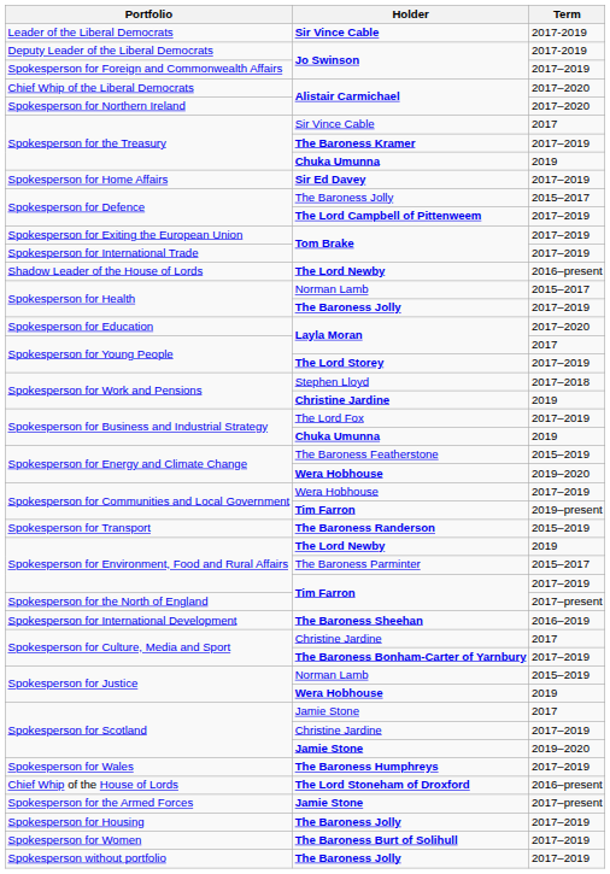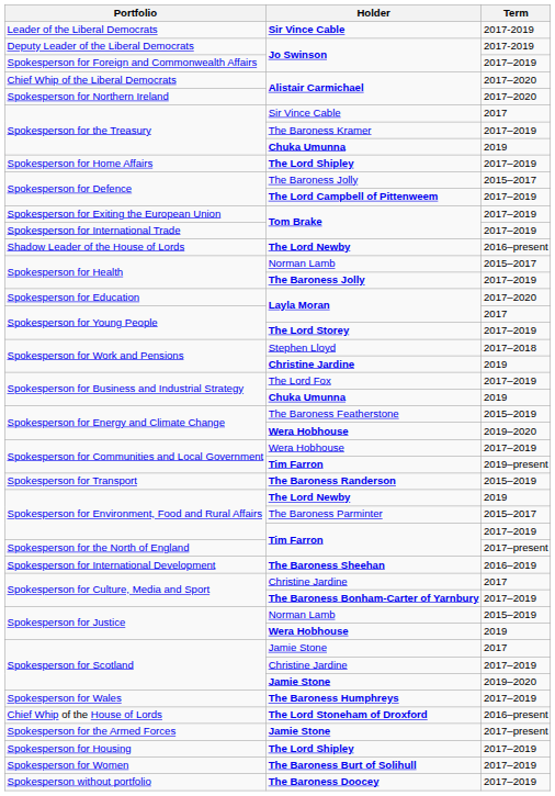 <table class="wikitable">
 <tr>
 <th>Portfolio</th>
 <th>Holder</th>
 <th>Term</th>
 </tr>
 <tr>
 <td><a href='#'>Leader of the Liberal Democrats</a></td>
 <td> <strong><a href='#'>Sir Vince Cable</a></strong> </td>
 <td>2017-2019</td>
 </tr>
 <tr>
 <td><a href='#'>Deputy Leader of the Liberal Democrats</a></td>
 <td rowspan="2"><strong><a href='#'>Jo Swinson</a></strong> </td>
 <td>2017-2019</td>
 </tr>
 <tr>
 <td><a href='#'>Spokesperson for Foreign and Commonwealth Affairs</a></td>
 <td>2017–2019</td>
 </tr>
 <tr>
 <td><a href='#'>Chief Whip of the Liberal Democrats</a></td>
 <td rowspan="2"> <strong><a href='#'>Alistair Carmichael</a></strong> </td>
 <td>2017–2020</td>
 </tr>
 <tr>
 <td><a href='#'>Spokesperson for Northern Ireland</a></td>
 <td>2017–2020</td>
 </tr>
 <tr>
 <td rowspan="3"><a href='#'>Spokesperson for the Treasury</a></td>
 <td> <a href='#'>Sir Vince Cable</a> </td>
 <td>2017</td>
 </tr>
 <tr>
-<td><strong> <a href='#'>The Baroness Kramer</a> </strong></td>
+<td> <a href='#'>The Baroness Kramer</a> </td>
 <td>2017–2019</td>
 </tr>
 <tr>
 <td><strong><a href='#'>Chuka Umunna</a></strong> </td>
 <td>2019</td>
 </tr>
 <tr>
 <td><a href='#'>Spokesperson for Home Affairs</a></td>
-<td> <strong><a href='#'>Sir Ed Davey</a></strong> </td>
+<td> <strong><a href='#'>The Lord Shipley</a></strong></td>
 <td>2017–2019</td>
 </tr>
 <tr>
 <td rowspan="2"><a href='#'>Spokesperson for Defence</a></td>
 <td> <a href='#'>The Baroness Jolly</a></td>
 <td>2015–2017</td>
 </tr>
 <tr>
 <td> <strong><a href='#'>The Lord Campbell of Pittenweem</a></strong> </td>
 <td>2017–2019</td>
 </tr>
 <tr>
 <td><a href='#'>Spokesperson for Exiting the European Union</a></td>
 <td rowspan="2"> <strong><a href='#'>Tom Brake</a></strong> </td>
 <td>2017–2019</td>
 </tr>
 <tr>
 <td><a href='#'>Spokesperson for International Trade</a></td>
 <td>2017–2019</td>
 </tr>
 <tr>
 <td><a href='#'>Shadow Leader of the House of Lords</a></td>
 <td> <strong><a href='#'>The Lord Newby</a></strong> </td>
 <td>2016–present</td>
 </tr>
 <tr>
 <td rowspan="2"><a href='#'>Spokesperson for Health</a></td>
 <td> <a href='#'>Norman Lamb</a> </td>
 <td>2015–2017</td>
 </tr>
 <tr>
 <td> <strong><a href='#'>The Baroness Jolly</a></strong></td>
 <td>2017–2019</td>
 </tr>
 <tr>
 <td><a href='#'>Spokesperson for Education</a></td>
 <td rowspan="2"><strong><a href='#'>Layla Moran</a></strong> </td>
 <td>2017–2020</td>
 </tr>
 <tr>
 <td rowspan="2"><a href='#'>Spokesperson for Young People</a></td>
 <td>2017</td>
 </tr>
 <tr>
 <td> <strong><a href='#'>The Lord Storey</a></strong> </td>
 <td>2017–2019</td>
 </tr>
 <tr>
 <td rowspan="2"><a href='#'>Spokesperson for Work and Pensions</a></td>
 <td><a href='#'>Stephen Lloyd</a> </td>
 <td>2017–2018</td>
 </tr>
 <tr>
 <td><strong><a href='#'>Christine Jardine</a></strong> </td>
 <td>2019</td>
 </tr>
 <tr>
 <td rowspan="2"><a href='#'>Spokesperson for Business and Industrial Strategy</a></td>
 <td> <a href='#'>The Lord Fox</a></td>
 <td>2017–2019</td>
 </tr>
 <tr>
 <td><strong><a href='#'>Chuka Umunna</a></strong> </td>
 <td>2019</td>
 </tr>
 <tr>
 <td rowspan="2"><a href='#'>Spokesperson for Energy and Climate Change</a></td>
 <td> <a href='#'>The Baroness Featherstone</a> </td>
 <td>2015–2019</td>
 </tr>
 <tr>
 <td><strong><a href='#'>Wera Hobhouse</a></strong> </td>
 <td>2019–2020</td>
 </tr>
 <tr>
 <td rowspan=2><a href='#'>Spokesperson for Communities and Local Government</a></td>
 <td><a href='#'>Wera Hobhouse</a> </td>
 <td>2017–2019</td>
 </tr>
 <tr>
 <td><strong><a href='#'>Tim Farron</a></strong> </td>
 <td>2019–present</td>
 </tr>
 <tr>
 <td><a href='#'>Spokesperson for Transport</a></td>
 <td> <strong><a href='#'>The Baroness Randerson</a></strong></td>
 <td>2015–2019</td>
 </tr>
 <tr>
 <td rowspan="3"><a href='#'>Spokesperson for Environment, Food and Rural Affairs</a></td>
 <td> <strong><a href='#'>The Lord Newby</a></strong> </td>
 <td>2019</td>
 </tr>
 <tr>
 <td> <a href='#'>The Baroness Parminter</a></td>
 <td>2015–2017</td>
 </tr>
 <tr>
 <td rowspan="2"><strong><a href='#'>Tim Farron</a></strong> </td>
 <td>2017–2019</td>
 </tr>
 <tr>
 <td><a href='#'>Spokesperson for the North of England</a></td>
 <td>2017–present</td>
 </tr>
 <tr>
 <td><a href='#'>Spokesperson for International Development</a></td>
 <td> <strong><a href='#'>The Baroness Sheehan</a></strong></td>
 <td>2016–2019</td>
 </tr>
 <tr>
 <td rowspan="2"><a href='#'>Spokesperson for Culture, Media and Sport</a></td>
 <td><a href='#'>Christine Jardine</a> </td>
 <td>2017</td>
 </tr>
 <tr>
 <td> <strong><a href='#'>The Baroness Bonham-Carter of Yarnbury</a></strong></td>
 <td>2017–2019</td>
 </tr>
 <tr>
 <td rowspan="2"><a href='#'>Spokesperson for Justice</a></td>
 <td> <a href='#'>Norman Lamb</a> </td>
 <td>2015–2019</td>
 </tr>
 <tr>
 <td><strong><a href='#'>Wera Hobhouse</a></strong> </td>
 <td>2019</td>
 </tr>
 <tr>
 <td rowspan="3"><a href='#'>Spokesperson for Scotland</a></td>
 <td><a href='#'>Jamie Stone</a> </td>
 <td>2017</td>
 </tr>
 <tr>
 <td><a href='#'>Christine Jardine</a> </td>
 <td>2017–2019</td>
 </tr>
 <tr>
 <td><strong><a href='#'>Jamie Stone</a></strong> </td>
 <td>2019–2020</td>
 </tr>
 <tr>
 <td><a href='#'>Spokesperson for Wales</a></td>
 <td> <strong><a href='#'>The Baroness Humphreys</a></strong></td>
 <td>2017–2019</td>
 </tr>
 <tr>
 <td><a href='#'>Chief Whip</a> of the <a href='#'>House of Lords</a></td>
 <td> <strong><a href='#'>The Lord Stoneham of Droxford</a></strong></td>
 <td>2016–present</td>
 </tr>
 <tr>
 <td><a href='#'>Spokesperson for the Armed Forces</a></td>
 <td><strong><a href='#'>Jamie Stone</a></strong> </td>
 <td>2017–present</td>
 </tr>
 <tr>
 <td><a href='#'>Spokesperson for Housing</a></td>
-<td> <strong><a href='#'>The Baroness Jolly</a></strong></td>
+<td> <strong><a href='#'>The Lord Shipley</a></strong></td>
 <td>2017–2019</td>
 </tr>
 <tr>
 <td><a href='#'>Spokesperson for Women</a></td>
 <td> <strong><a href='#'>The Baroness Burt of Solihull</a></strong></td>
 <td>2017–2019</td>
 </tr>
 <tr>
 <td><a href='#'>Spokesperson without portfolio</a></td>
-<td> <strong><a href='#'>The Baroness Jolly</a></strong></td>
+<td> <strong><a href='#'>The Baroness Doocey</a></strong></td>
 <td>2017–2019</td>
 </tr>
 </table>
